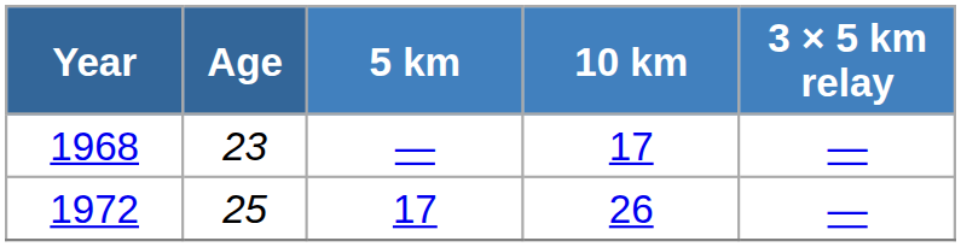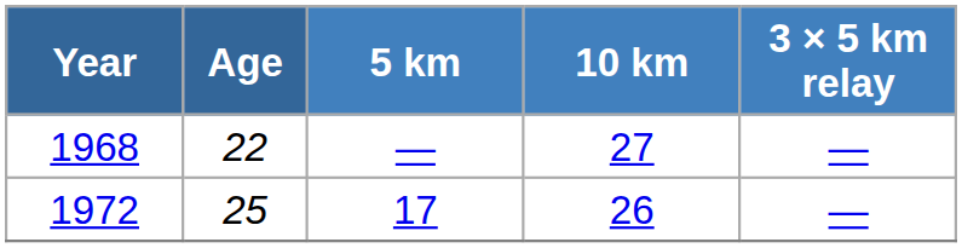 <table class="wikitable" style="font-size:95%; text-align:center; border:grey solid 1px; border-collapse:collapse; background:#ffffff;">
 <tr>
 <th style="background-color:#369; color:white; width:60px;"> Year </th>
 <th style="background-color:#369; color:white; width:40px;"> Age </th>
 <th style="background-color:#4180be; color:white; width:75px;"> 5 km </th>
 <th style="background-color:#4180be; color:white; width:75px;"> 10 km </th>
 <th style="background-color:#4180be; color:white; width:75px;"> 3 × 5 km <br> relay </th>
 </tr>
 <tr>
 <td><a href='#'>1968</a></td>
-<td><em>23</em></td>
+<td><em>22</em></td>
 <td><a href='#'>—</a></td>
-<td><a href='#'>17</a></td>
+<td><a href='#'>27</a></td>
 <td><a href='#'>—</a></td>
 </tr>
 <tr>
 <td><a href='#'>1972</a></td>
 <td><em>25</em></td>
 <td><a href='#'>17</a></td>
 <td><a href='#'>26</a></td>
 <td><a href='#'>—</a></td>
 </tr>
 <tr>
 </tr>
 </table>
